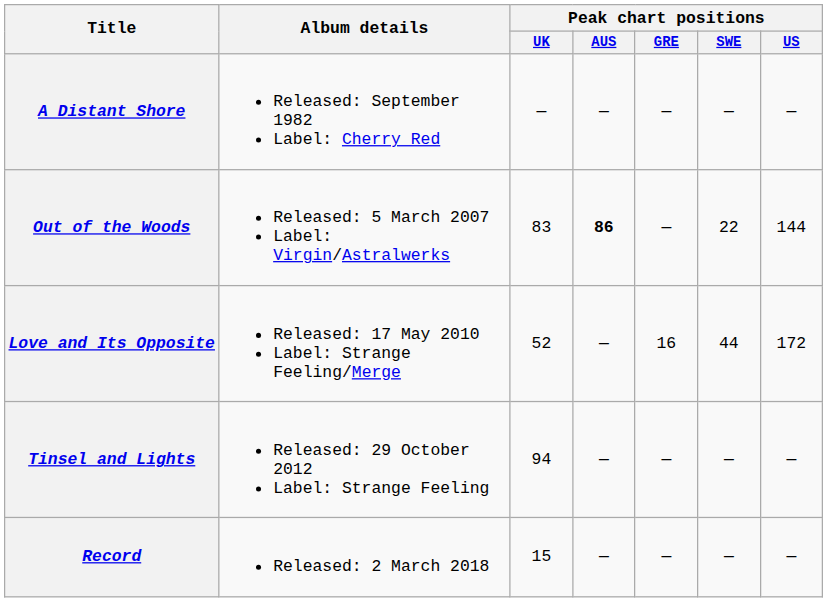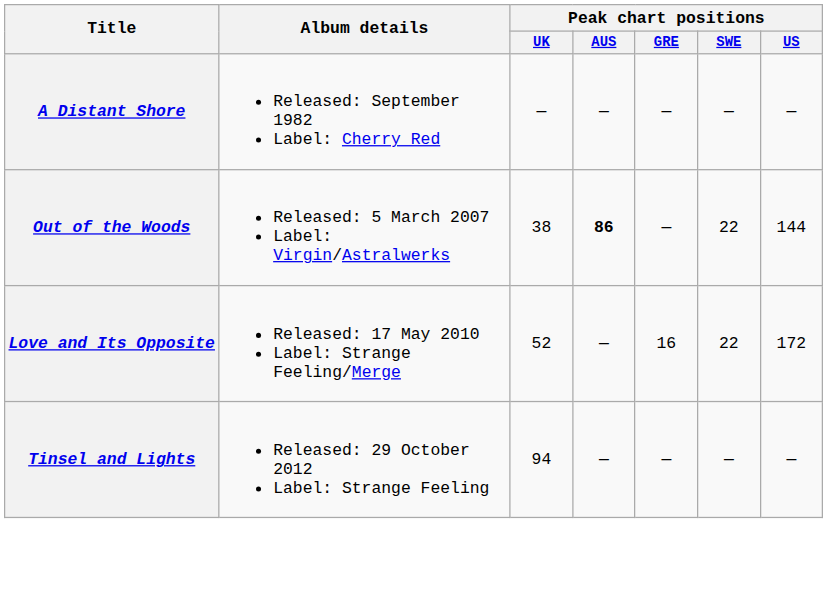 <table class="wikitable plainrowheaders" style="text-align:left;">
 <tr>
 <th rowspan="2">Title</th>
 <th rowspan="2" style="width:225px;">Album details</th>
 <th colspan="5">Peak chart positions</th>
 </tr>
 <tr>
 <th style="width:4em;font-size:85%"><a href='#'>UK</a><br></th>
 <th style="width:4em;font-size:85%"><a href='#'>AUS</a><br></th>
 <th style="width:4em;font-size:85%"><a href='#'>GRE</a><br></th>
 <th style="width:4em;font-size:85%"><a href='#'>SWE</a><br></th>
 <th style="width:4em;font-size:85%"><a href='#'>US</a><br></th>
 </tr>
 <tr>
 <th scope="row"><em><a href='#'>A Distant Shore</a></em></th>
 <td><br><ul><li>Released: September 1982</li><li>Label: <a href='#'>Cherry Red</a></li></ul></td>
 <td style="text-align:center;">—</td>
 <td style="text-align:center;">—</td>
 <td style="text-align:center;">—</td>
 <td style="text-align:center;">—</td>
 <td style="text-align:center;">—</td>
 </tr>
 <tr>
 <th scope="row"><em><a href='#'>Out of the Woods</a></em></th>
 <td><br><ul><li>Released: 5 March 2007</li><li>Label: <a href='#'>Virgin</a>/<a href='#'>Astralwerks</a></li></ul></td>
-<td style="text-align:center;">83</td>
+<td style="text-align:center;">38</td>
 <td style="text-align:center;"><strong>86</strong></td>
 <td style="text-align:center;">—</td>
 <td style="text-align:center;">22</td>
 <td style="text-align:center;">144</td>
 </tr>
 <tr>
 <th scope="row"><em><a href='#'>Love and Its Opposite</a></em></th>
 <td><br><ul><li>Released: 17 May 2010</li><li>Label: Strange Feeling/<a href='#'>Merge</a></li></ul></td>
 <td style="text-align:center;">52</td>
 <td style="text-align:center;">—</td>
 <td style="text-align:center;">16</td>
-<td style="text-align:center;">44</td>
+<td style="text-align:center;">22</td>
 <td style="text-align:center;">172</td>
 </tr>
 <tr>
 <th scope="row"><em><a href='#'>Tinsel and Lights</a></em></th>
 <td><br><ul><li>Released: 29 October 2012</li><li>Label: Strange Feeling</li></ul></td>
 <td style="text-align:center;">94</td>
 <td style="text-align:center;">—</td>
 <td style="text-align:center;">—</td>
 <td style="text-align:center;">—</td>
 <td style="text-align:center;">—</td>
 </tr>
-<tr>
-<th scope="row"><em><a href='#'>Record</a></em></th>
-<td><br><ul><li>Released: 2 March 2018</li></ul></td>
-<td style="text-align:center;">15</td>
-<td style="text-align:center;">—</td>
-<td style="text-align:center;">—</td>
-<td style="text-align:center;">—</td>
-<td style="text-align:center;">—</td>
-</tr>
 </table>
